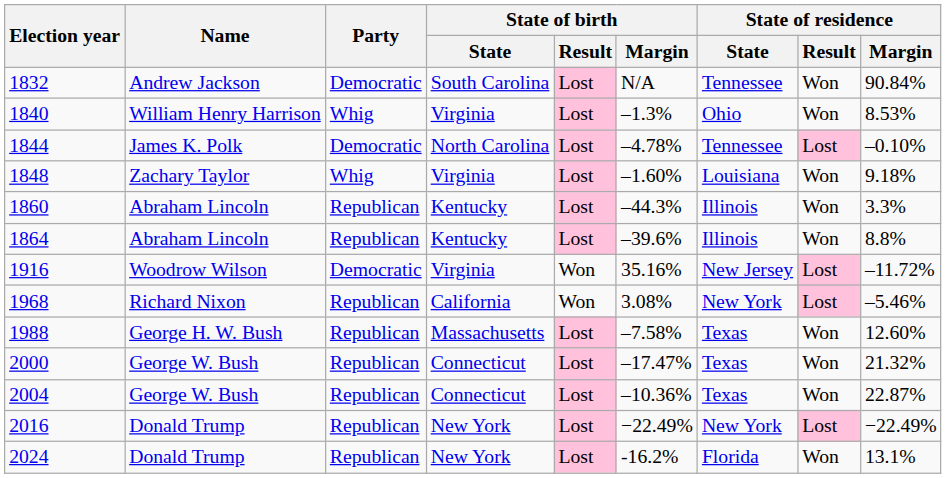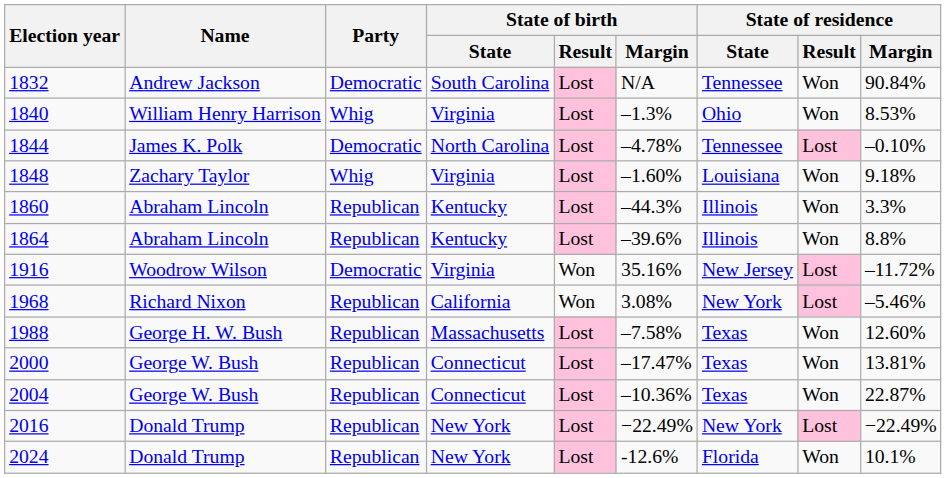 <table class="wikitable">
 <tr>
 <th rowspan="2">Election year</th>
 <th rowspan="2">Name</th>
 <th rowspan="2">Party</th>
 <th colspan="3">State of birth</th>
 <th colspan="3">State of residence</th>
 </tr>
 <tr>
 <th>State</th>
 <th>Result</th>
 <th>Margin</th>
 <th>State</th>
 <th>Result</th>
 <th>Margin</th>
 </tr>
 <tr>
 <td><a href='#'>1832</a></td>
 <td><a href='#'>Andrew Jackson</a></td>
 <td><a href='#'>Democratic</a></td>
 <td><a href='#'>South Carolina</a></td>
 <td style="background-color:#FFC1DC;">Lost</td>
 <td>N/A</td>
 <td><a href='#'>Tennessee</a></td>
 <td>Won</td>
 <td>90.84%</td>
 </tr>
 <tr>
 <td><a href='#'>1840</a></td>
 <td><a href='#'>William Henry Harrison</a></td>
 <td><a href='#'>Whig</a></td>
 <td><a href='#'>Virginia</a></td>
 <td style="background-color:#FFC1DC;">Lost</td>
 <td>–1.3%</td>
 <td><a href='#'>Ohio</a></td>
 <td>Won</td>
 <td>8.53%</td>
 </tr>
 <tr>
 <td><a href='#'>1844</a></td>
 <td><a href='#'>James K. Polk</a></td>
 <td><a href='#'>Democratic</a></td>
 <td><a href='#'>North Carolina</a></td>
 <td style="background-color:#FFC1DC;">Lost</td>
 <td>–4.78%</td>
 <td><a href='#'>Tennessee</a></td>
 <td style="background-color:#FFC1DC;">Lost</td>
 <td>–0.10%</td>
 </tr>
 <tr>
 <td><a href='#'>1848</a></td>
 <td><a href='#'>Zachary Taylor</a></td>
 <td><a href='#'>Whig</a></td>
 <td><a href='#'>Virginia</a></td>
 <td style="background-color:#FFC1DC;">Lost</td>
 <td>–1.60%</td>
 <td><a href='#'>Louisiana</a></td>
 <td>Won</td>
 <td>9.18%</td>
 </tr>
 <tr>
 <td><a href='#'>1860</a></td>
 <td><a href='#'>Abraham Lincoln</a></td>
 <td><a href='#'>Republican</a></td>
 <td><a href='#'>Kentucky</a></td>
 <td style="background-color:#FFC1DC;">Lost</td>
 <td>–44.3%</td>
 <td><a href='#'>Illinois</a></td>
 <td>Won</td>
 <td>3.3%</td>
 </tr>
 <tr>
 <td><a href='#'>1864</a></td>
 <td><a href='#'>Abraham Lincoln</a></td>
 <td><a href='#'>Republican</a></td>
 <td><a href='#'>Kentucky</a></td>
 <td style="background-color:#FFC1DC;">Lost</td>
 <td>–39.6%</td>
 <td><a href='#'>Illinois</a></td>
 <td>Won</td>
 <td>8.8%</td>
 </tr>
 <tr>
 <td><a href='#'>1916</a></td>
 <td><a href='#'>Woodrow Wilson</a></td>
 <td><a href='#'>Democratic</a></td>
 <td><a href='#'>Virginia</a></td>
 <td>Won</td>
 <td>35.16%</td>
 <td><a href='#'>New Jersey</a></td>
 <td style="background-color:#FFC1DC;">Lost</td>
 <td>–11.72%</td>
 </tr>
 <tr>
 <td><a href='#'>1968</a></td>
 <td><a href='#'>Richard Nixon</a></td>
 <td><a href='#'>Republican</a></td>
 <td><a href='#'>California</a></td>
 <td>Won</td>
 <td>3.08%</td>
 <td><a href='#'>New York</a></td>
 <td style="background-color:#FFC1DC;">Lost</td>
 <td>–5.46%</td>
 </tr>
 <tr>
 <td><a href='#'>1988</a></td>
 <td><a href='#'>George H. W. Bush</a></td>
 <td><a href='#'>Republican</a></td>
 <td><a href='#'>Massachusetts</a></td>
 <td style="background-color:#FFC1DC;">Lost</td>
 <td>–7.58%</td>
 <td><a href='#'>Texas</a></td>
 <td>Won</td>
 <td>12.60%</td>
 </tr>
 <tr>
 <td><a href='#'>2000</a></td>
 <td><a href='#'>George W. Bush</a></td>
 <td><a href='#'>Republican</a></td>
 <td><a href='#'>Connecticut</a></td>
 <td style="background-color:#FFC1DC;">Lost</td>
 <td>–17.47%</td>
 <td><a href='#'>Texas</a></td>
 <td>Won</td>
-<td>21.32%</td>
+<td>13.81%</td>
 </tr>
 <tr>
 <td><a href='#'>2004</a></td>
 <td><a href='#'>George W. Bush</a></td>
 <td><a href='#'>Republican</a></td>
 <td><a href='#'>Connecticut</a></td>
 <td style="background-color:#FFC1DC;">Lost</td>
 <td>–10.36%</td>
 <td><a href='#'>Texas</a></td>
 <td>Won</td>
 <td>22.87%</td>
 </tr>
 <tr>
 <td><a href='#'>2016</a></td>
 <td><a href='#'>Donald Trump</a></td>
 <td><a href='#'>Republican</a></td>
 <td><a href='#'>New York</a></td>
 <td style="background-color:#FFC1DC;">Lost</td>
 <td>−22.49%</td>
 <td><a href='#'>New York</a></td>
 <td style="background-color:#FFC1DC;">Lost</td>
 <td>−22.49%</td>
 </tr>
 <tr>
 <td><a href='#'>2024</a></td>
 <td><a href='#'>Donald Trump</a></td>
 <td><a href='#'>Republican</a></td>
 <td><a href='#'>New York</a></td>
 <td style="background-color:#FFC1DC;">Lost</td>
-<td>-16.2%</td>
+<td>-12.6%</td>
 <td><a href='#'>Florida</a></td>
 <td>Won</td>
-<td>13.1%</td>
+<td>10.1%</td>
 </tr>
 </table>
